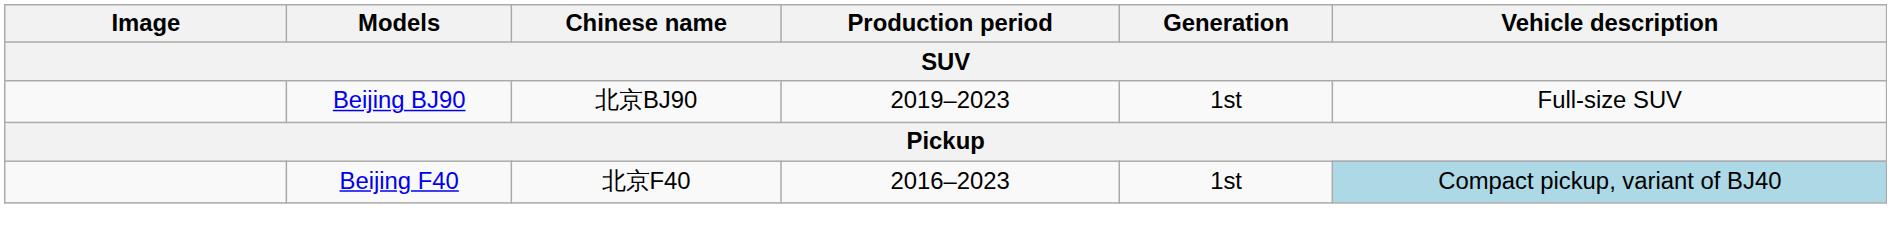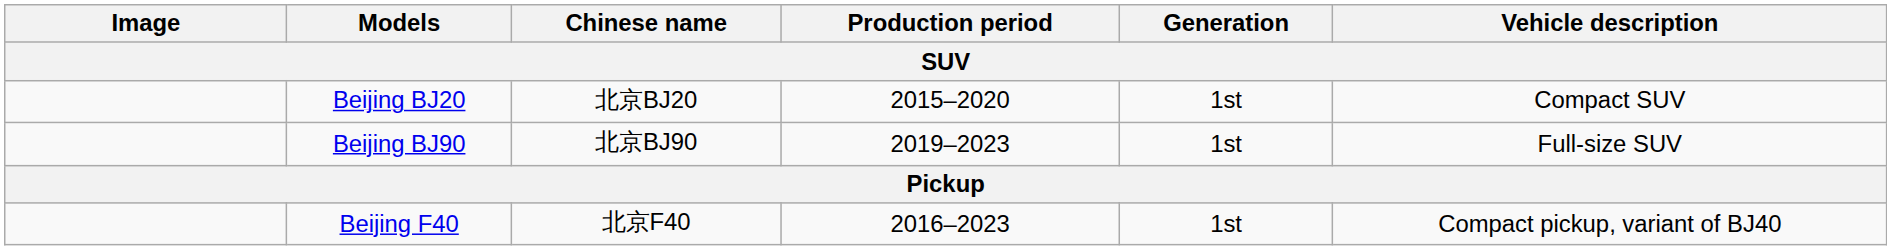 <table class="wikitable sortable" style="text-align: center; width: 100%">
 <tr>
 <th class="unsortable" width="15%">Image</th>
 <th>Models</th>
 <th>Chinese name</th>
 <th>Production period</th>
 <th class="unsortable">Generation</th>
 <th>Vehicle description</th>
 </tr>
 <tr>
 <th colspan="6">SUV</th>
+</tr>
+<tr>
+<td></td>
+<td><a href='#'>Beijing BJ20</a></td>
+<td>北京BJ20</td>
+<td>2015–2020</td>
+<td>1st</td>
+<td>Compact SUV</td>
 </tr>
 <tr>
 <td></td>
 <td><a href='#'>Beijing BJ90</a></td>
 <td>北京BJ90</td>
 <td>2019–2023</td>
 <td>1st</td>
 <td>Full-size SUV</td>
 </tr>
 <tr>
 <th colspan="6">Pickup</th>
 </tr>
 <tr>
 <td></td>
 <td><a href='#'>Beijing F40</a></td>
 <td>北京F40</td>
 <td>2016–2023</td>
 <td>1st</td>
-<td style="background: lightblue;">Compact pickup, variant of BJ40</td>
+<td>Compact pickup, variant of BJ40</td>
 </tr>
 </table>
